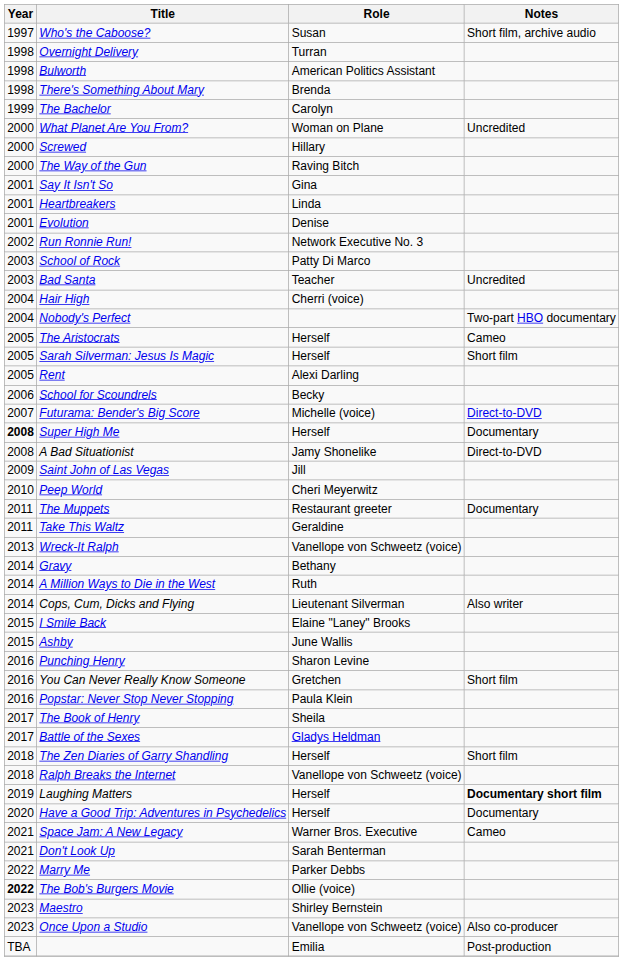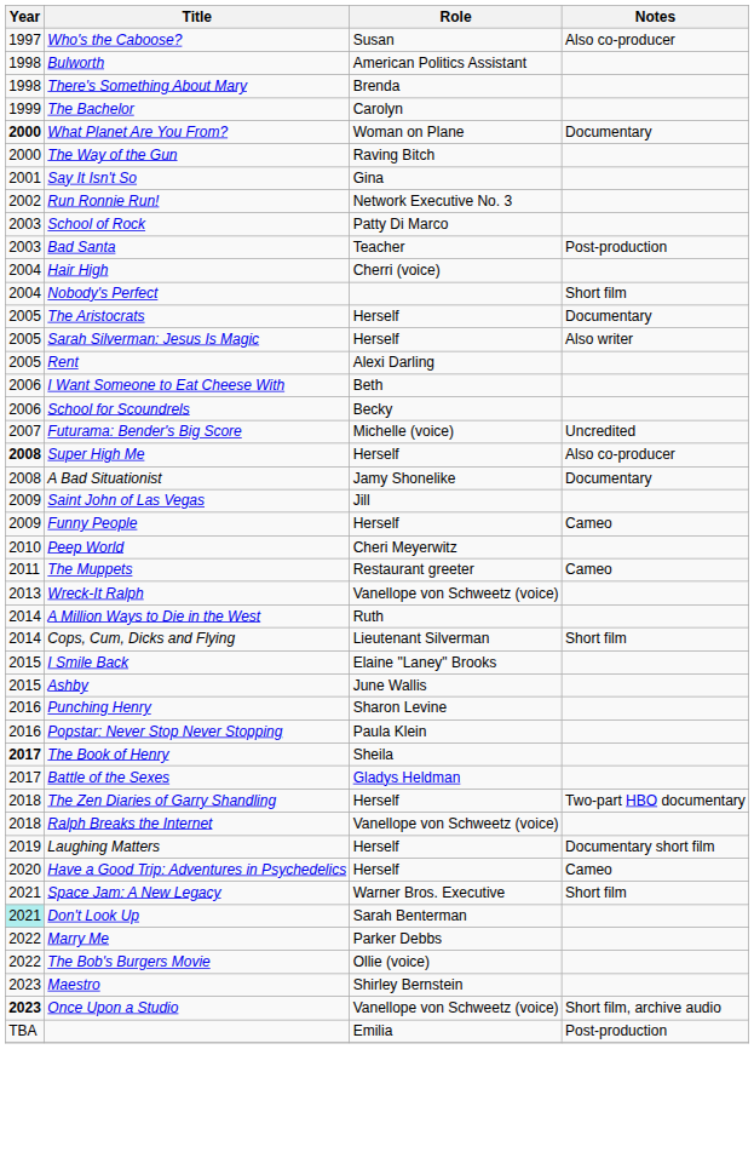 <table class="wikitable sortable">
 <tr>
 <th>Year</th>
 <th>Title</th>
 <th>Role</th>
 <th class="unsortable">Notes</th>
 </tr>
 <tr>
 <td>1997</td>
 <td><em><a href='#'>Who's the Caboose?</a></em></td>
 <td>Susan</td>
-<td>Short film, archive audio</td>
-</tr>
-<tr>
-<td>1998</td>
-<td><em><a href='#'>Overnight Delivery</a></em></td>
-<td>Turran</td>
-<td></td>
+<td>Also co-producer</td>
 </tr>
 <tr>
 <td>1998</td>
 <td><em><a href='#'>Bulworth</a></em></td>
 <td>American Politics Assistant</td>
 <td></td>
 </tr>
 <tr>
 <td>1998</td>
 <td><em><a href='#'>There's Something About Mary</a></em></td>
 <td>Brenda</td>
 <td></td>
 </tr>
 <tr>
 <td>1999</td>
 <td><em><a href='#'>The Bachelor</a></em></td>
 <td>Carolyn</td>
 <td></td>
 </tr>
 <tr>
-<td>2000</td>
+<td><strong>2000</strong></td>
 <td><em><a href='#'>What Planet Are You From?</a></em></td>
 <td>Woman on Plane</td>
-<td>Uncredited</td>
-</tr>
-<tr>
-<td>2000</td>
-<td><em><a href='#'>Screwed</a></em></td>
-<td>Hillary</td>
-<td></td>
+<td>Documentary</td>
 </tr>
 <tr>
 <td>2000</td>
 <td><em><a href='#'>The Way of the Gun</a></em></td>
 <td>Raving Bitch</td>
 <td></td>
 </tr>
 <tr>
 <td>2001</td>
 <td><em><a href='#'>Say It Isn't So</a></em></td>
 <td>Gina</td>
-<td></td>
-</tr>
-<tr>
-<td>2001</td>
-<td><em><a href='#'>Heartbreakers</a></em></td>
-<td>Linda</td>
-<td></td>
-</tr>
-<tr>
-<td>2001</td>
-<td><em><a href='#'>Evolution</a></em></td>
-<td>Denise</td>
 <td></td>
 </tr>
 <tr>
 <td>2002</td>
 <td><em><a href='#'>Run Ronnie Run!</a></em></td>
 <td>Network Executive No. 3</td>
 <td></td>
 </tr>
 <tr>
 <td>2003</td>
 <td><em><a href='#'>School of Rock</a></em></td>
 <td>Patty Di Marco</td>
 <td></td>
 </tr>
 <tr>
 <td>2003</td>
 <td><em><a href='#'>Bad Santa</a></em></td>
 <td>Teacher</td>
-<td>Uncredited</td>
+<td>Post-production</td>
 </tr>
 <tr>
 <td>2004</td>
 <td><em><a href='#'>Hair High</a></em></td>
 <td>Cherri (voice)</td>
 <td></td>
 </tr>
 <tr>
 <td>2004</td>
 <td><em><a href='#'>Nobody's Perfect</a></em></td>
 <td></td>
-<td>Two-part <a href='#'>HBO</a> documentary</td>
+<td>Short film</td>
 </tr>
 <tr>
 <td>2005</td>
 <td><em><a href='#'>The Aristocrats</a></em></td>
 <td>Herself</td>
-<td>Cameo</td>
+<td>Documentary</td>
 </tr>
 <tr>
 <td>2005</td>
 <td><em><a href='#'>Sarah Silverman: Jesus Is Magic</a></em></td>
 <td>Herself</td>
-<td>Short film</td>
+<td>Also writer</td>
 </tr>
 <tr>
 <td>2005</td>
 <td><em><a href='#'>Rent</a></em></td>
 <td>Alexi Darling</td>
+<td></td>
+</tr>
+<tr>
+<td>2006</td>
+<td><em><a href='#'>I Want Someone to Eat Cheese With</a></em></td>
+<td>Beth</td>
 <td></td>
 </tr>
 <tr>
 <td>2006</td>
 <td><em><a href='#'>School for Scoundrels</a></em></td>
 <td>Becky</td>
 <td></td>
 </tr>
 <tr>
 <td>2007</td>
 <td><em><a href='#'>Futurama: Bender's Big Score</a></em></td>
 <td>Michelle (voice)</td>
-<td><a href='#'>Direct-to-DVD</a></td>
+<td>Uncredited</td>
 </tr>
 <tr>
 <td><strong>2008</strong></td>
 <td><em><a href='#'>Super High Me</a></em></td>
 <td>Herself</td>
-<td>Documentary</td>
+<td>Also co-producer</td>
 </tr>
 <tr>
 <td>2008</td>
 <td><em>A Bad Situationist</em></td>
 <td>Jamy Shonelike</td>
-<td>Direct-to-DVD</td>
+<td>Documentary</td>
 </tr>
 <tr>
 <td>2009</td>
 <td><em><a href='#'>Saint John of Las Vegas</a></em></td>
 <td>Jill</td>
 <td></td>
+</tr>
+<tr>
+<td>2009</td>
+<td><em><a href='#'>Funny People</a></em></td>
+<td>Herself</td>
+<td>Cameo</td>
 </tr>
 <tr>
 <td>2010</td>
 <td><em><a href='#'>Peep World</a></em></td>
 <td>Cheri Meyerwitz</td>
 <td></td>
 </tr>
 <tr>
 <td>2011</td>
 <td><em><a href='#'>The Muppets</a></em></td>
 <td>Restaurant greeter</td>
-<td>Documentary</td>
-</tr>
-<tr>
-<td>2011</td>
-<td><em><a href='#'>Take This Waltz</a></em></td>
-<td>Geraldine</td>
-<td></td>
+<td>Cameo</td>
 </tr>
 <tr>
 <td>2013</td>
 <td><em><a href='#'>Wreck-It Ralph</a></em></td>
 <td>Vanellope von Schweetz (voice)</td>
-<td></td>
-</tr>
-<tr>
-<td>2014</td>
-<td><em><a href='#'>Gravy</a></em></td>
-<td>Bethany</td>
 <td></td>
 </tr>
 <tr>
 <td>2014</td>
 <td><em><a href='#'>A Million Ways to Die in the West</a></em></td>
 <td>Ruth</td>
 <td></td>
 </tr>
 <tr>
 <td>2014</td>
 <td><em>Cops, Cum, Dicks and Flying</em></td>
 <td>Lieutenant Silverman</td>
-<td>Also writer</td>
+<td>Short film</td>
 </tr>
 <tr>
 <td>2015</td>
 <td><em><a href='#'>I Smile Back</a></em></td>
 <td>Elaine "Laney" Brooks</td>
 <td></td>
 </tr>
 <tr>
 <td>2015</td>
 <td><em><a href='#'>Ashby</a></em></td>
 <td>June Wallis</td>
 <td></td>
 </tr>
 <tr>
 <td>2016</td>
 <td><em><a href='#'>Punching Henry</a></em></td>
 <td>Sharon Levine</td>
 <td></td>
 </tr>
 <tr>
 <td>2016</td>
-<td><em>You Can Never Really Know Someone</em></td>
-<td>Gretchen</td>
-<td>Short film</td>
-</tr>
-<tr>
-<td>2016</td>
 <td><em><a href='#'>Popstar: Never Stop Never Stopping</a></em></td>
 <td>Paula Klein</td>
 <td></td>
 </tr>
 <tr>
-<td>2017</td>
+<td><strong>2017</strong></td>
 <td><em><a href='#'>The Book of Henry</a></em></td>
 <td>Sheila</td>
 <td></td>
 </tr>
 <tr>
 <td>2017</td>
 <td><em><a href='#'>Battle of the Sexes</a></em></td>
 <td><a href='#'>Gladys Heldman</a></td>
 <td></td>
 </tr>
 <tr>
 <td>2018</td>
 <td><em><a href='#'>The Zen Diaries of Garry Shandling</a></em></td>
 <td>Herself</td>
-<td>Short film</td>
+<td>Two-part <a href='#'>HBO</a> documentary</td>
 </tr>
 <tr>
 <td>2018</td>
 <td><em><a href='#'>Ralph Breaks the Internet</a></em></td>
 <td>Vanellope von Schweetz (voice)</td>
 <td></td>
 </tr>
 <tr>
 <td>2019</td>
 <td><em>Laughing Matters</em></td>
 <td>Herself</td>
-<td><strong>Documentary short film</strong></td>
+<td>Documentary short film</td>
 </tr>
 <tr>
 <td>2020</td>
 <td><em><a href='#'>Have a Good Trip: Adventures in Psychedelics</a></em></td>
 <td>Herself</td>
-<td>Documentary</td>
+<td>Cameo</td>
 </tr>
 <tr>
 <td>2021</td>
 <td><em><a href='#'>Space Jam: A New Legacy</a></em></td>
 <td>Warner Bros. Executive</td>
-<td>Cameo</td>
+<td>Short film</td>
 </tr>
 <tr>
-<td>2021</td>
+<td style="background: paleturquoise;">2021</td>
 <td><em><a href='#'>Don't Look Up</a></em></td>
 <td>Sarah Benterman</td>
 <td></td>
 </tr>
 <tr>
 <td>2022</td>
 <td><em><a href='#'>Marry Me</a></em></td>
 <td>Parker Debbs</td>
 <td></td>
 </tr>
 <tr>
-<td><strong>2022</strong></td>
+<td>2022</td>
 <td><em><a href='#'>The Bob's Burgers Movie</a></em></td>
 <td>Ollie (voice)</td>
 <td></td>
 </tr>
 <tr>
 <td>2023</td>
 <td><em><a href='#'>Maestro</a></em></td>
 <td>Shirley Bernstein</td>
 <td></td>
 </tr>
 <tr>
-<td>2023</td>
+<td><strong>2023</strong></td>
 <td><em><a href='#'>Once Upon a Studio</a></em></td>
 <td>Vanellope von Schweetz (voice)</td>
-<td>Also co-producer</td>
+<td>Short film, archive audio</td>
 </tr>
 <tr>
 <td>TBA</td>
 <td></td>
 <td>Emilia</td>
 <td>Post-production</td>
 </tr>
 <tr>
 </tr>
 </table>
